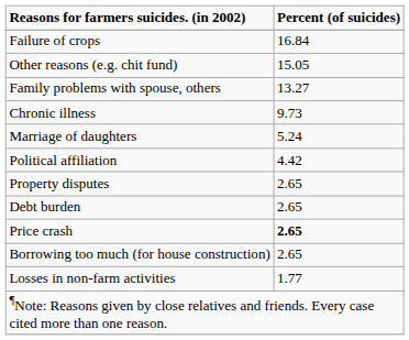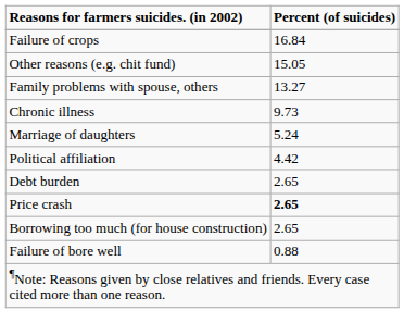 <table class="wikitable" style="float: right; border: 1px solid #BBB; margin: .46em 0 0 .2em; font-size: 85%;">
 <tr>
 <td><strong>Reasons for farmers suicides. (in 2002)</strong></td>
 <td><strong>Percent (of suicides)</strong></td>
 </tr>
 <tr>
 </tr>
 <tr>
 <td>Failure of crops</td>
 <td>16.84</td>
 </tr>
 <tr>
 <td>Other reasons (e.g. chit fund)</td>
 <td>15.05</td>
 </tr>
 <tr>
 <td>Family problems with spouse, others</td>
 <td>13.27</td>
 </tr>
 <tr>
 <td>Chronic illness</td>
 <td>9.73</td>
 </tr>
 <tr>
 <td>Marriage of daughters</td>
 <td>5.24</td>
 </tr>
 <tr>
 <td>Political affiliation</td>
 <td>4.42</td>
 </tr>
 <tr>
-<td>Property disputes</td>
-<td>2.65</td>
-</tr>
-<tr>
 <td>Debt burden</td>
 <td>2.65</td>
 </tr>
 <tr>
 <td>Price crash</td>
 <td><strong>2.65</strong></td>
 </tr>
 <tr>
 <td>Borrowing too much (for house construction)</td>
 <td>2.65</td>
 </tr>
 <tr>
-<td>Losses in non-farm activities</td>
-<td>1.77</td>
+<td>Failure of bore well</td>
+<td>0.88</td>
 </tr>
 <tr>
 <td colspan="2"><sup>¶</sup>Note: Reasons given by close relatives and friends. Every case<br>cited more than one reason.</td>
 </tr>
 <tr>
 </tr>
 </table>
